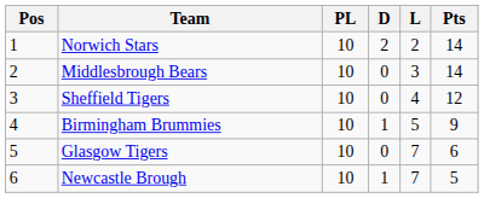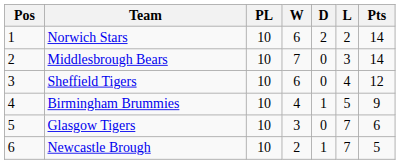 <table class=wikitable width="450">
 <tr>
 <th>Pos</th>
 <th>Team</th>
 <th>PL</th>
+<th>W</th>
 <th>D</th>
 <th>L</th>
 <th>Pts</th>
 </tr>
 <tr>
 <td>1</td>
 <td><a href='#'>Norwich Stars</a></td>
 <td align="center">10</td>
+<td align="center">6</td>
 <td align="center">2</td>
 <td align="center">2</td>
 <td align="center">14</td>
 </tr>
 <tr>
 <td>2</td>
 <td><a href='#'>Middlesbrough Bears</a></td>
 <td align="center">10</td>
+<td align="center">7</td>
 <td align="center">0</td>
 <td align="center">3</td>
 <td align="center">14</td>
 </tr>
 <tr>
 <td>3</td>
 <td><a href='#'>Sheffield Tigers</a></td>
 <td align="center">10</td>
+<td align="center">6</td>
 <td align="center">0</td>
 <td align="center">4</td>
 <td align="center">12</td>
 </tr>
 <tr>
 <td>4</td>
 <td><a href='#'>Birmingham Brummies</a></td>
 <td align="center">10</td>
+<td align="center">4</td>
 <td align="center">1</td>
 <td align="center">5</td>
 <td align="center">9</td>
 </tr>
 <tr>
 <td>5</td>
 <td><a href='#'>Glasgow Tigers</a></td>
 <td align="center">10</td>
+<td align="center">3</td>
 <td align="center">0</td>
 <td align="center">7</td>
 <td align="center">6</td>
 </tr>
 <tr>
 <td>6</td>
 <td><a href='#'>Newcastle Brough</a></td>
 <td align="center">10</td>
+<td align="center">2</td>
 <td align="center">1</td>
 <td align="center">7</td>
 <td align="center">5</td>
 </tr>
 </table>
